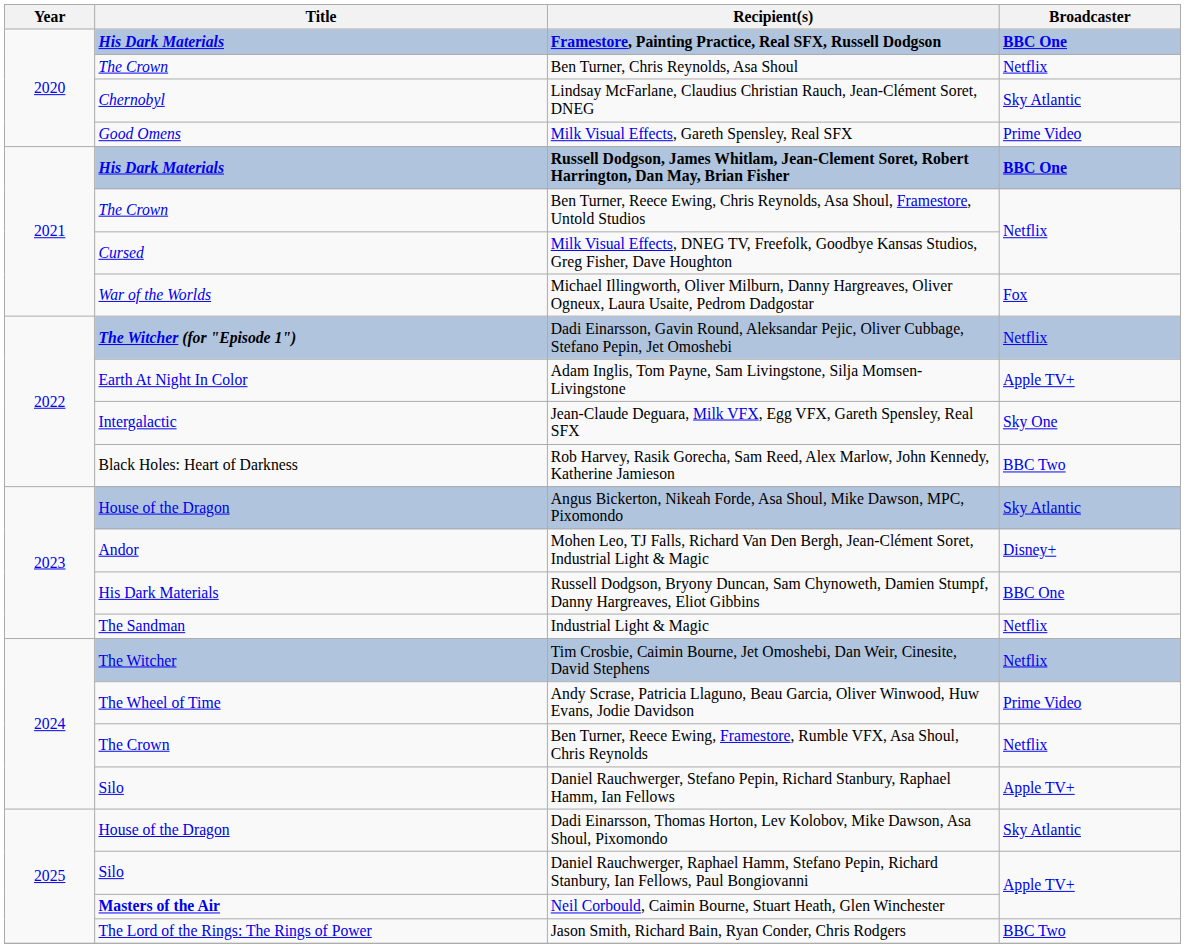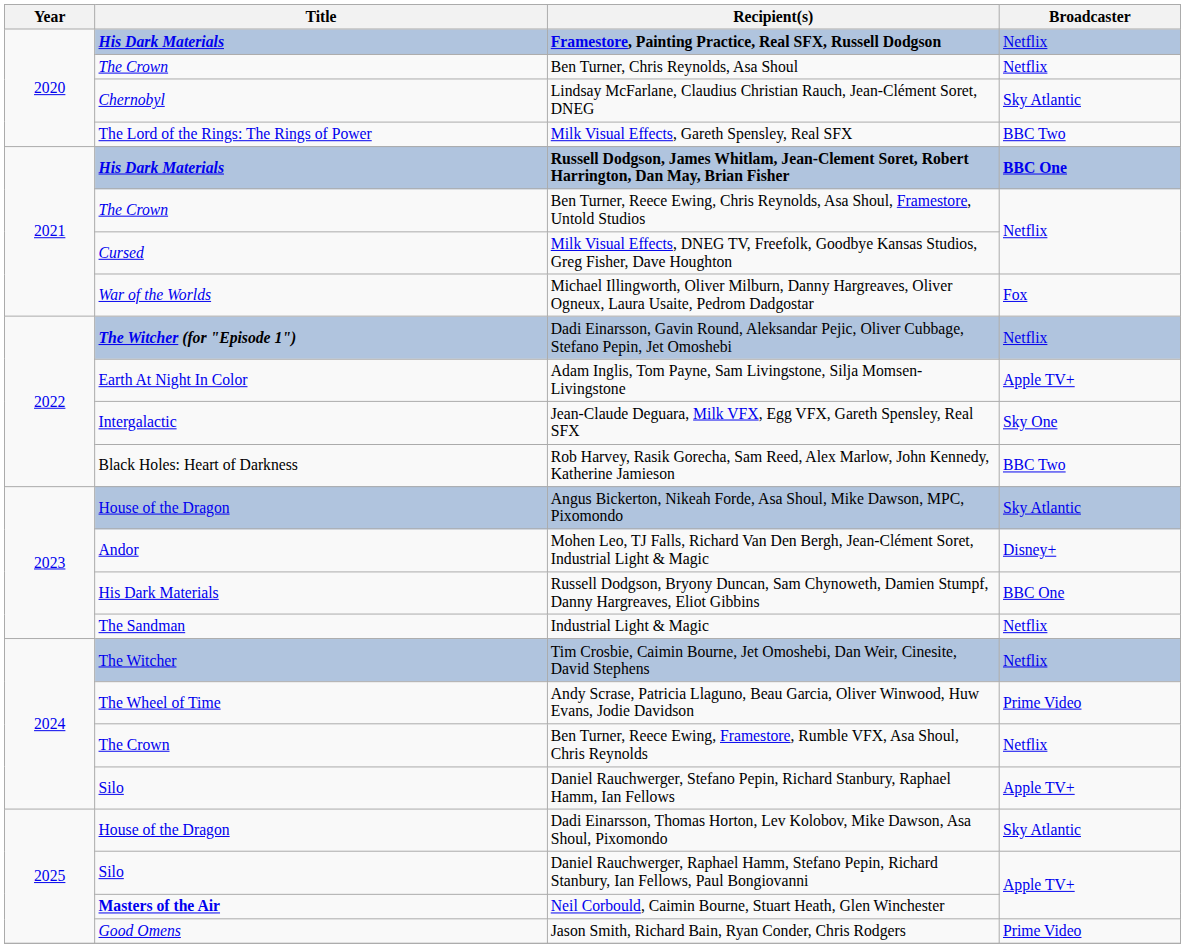 <table class="wikitable" width="95%">
 <tr>
 <th width=5%>Year</th>
 <th width=25%>Title</th>
 <th width=25%>Recipient(s)</th>
 <th width=10%>Broadcaster</th>
 </tr>
 <tr>
 <td rowspan="4" style="text-align:center;"><a href='#'>2020</a><br></td>
 <td style="background:#B0C4DE;"><strong><em><a href='#'>His Dark Materials</a></em></strong></td>
 <td style="background:#B0C4DE;"><strong><a href='#'>Framestore</a>, Painting Practice, Real SFX, Russell Dodgson</strong></td>
-<td style="background:#B0C4DE;"><strong><a href='#'>BBC One</a></strong></td>
+<td style="background:#B0C4DE;"></strong><a href='#'>Netflix</a><strong></td>
 </tr>
 <tr>
 <td><em><a href='#'>The Crown</a></em></td>
 <td>Ben Turner, Chris Reynolds, Asa Shoul</td>
 <td><a href='#'>Netflix</a></td>
 </tr>
 <tr>
 <td><em><a href='#'>Chernobyl</a></em></td>
 <td>Lindsay McFarlane, Claudius Christian Rauch, Jean-Clément Soret, DNEG</td>
 <td><a href='#'>Sky Atlantic</a></td>
 </tr>
 <tr>
-<td><em><a href='#'>Good Omens</a></em></td>
+<td></em><a href='#'>The Lord of the Rings: The Rings of Power</a><em></td>
 <td><a href='#'>Milk Visual Effects</a>, Gareth Spensley, Real SFX</td>
-<td><a href='#'>Prime Video</a></td>
+<td><a href='#'>BBC Two</a></td>
 </tr>
 <tr>
 <td rowspan="4" style="text-align:center;"><a href='#'>2021</a><br></td>
 <td style="background:#B0C4DE;"><strong><em><a href='#'>His Dark Materials</a></em></strong></td>
 <td style="background:#B0C4DE;"><strong>Russell Dodgson, James Whitlam, Jean-Clement Soret, Robert Harrington, Dan May, Brian Fisher</strong></td>
 <td style="background:#B0C4DE;"><strong><a href='#'>BBC One</a></strong></td>
 </tr>
 <tr>
 <td><em><a href='#'>The Crown</a></em></td>
 <td>Ben Turner, Reece Ewing, Chris Reynolds, Asa Shoul, <a href='#'>Framestore</a>, Untold Studios</td>
 <td rowspan="2"><a href='#'>Netflix</a></td>
 </tr>
 <tr>
 <td><em><a href='#'>Cursed</a></em></td>
 <td><a href='#'>Milk Visual Effects</a>, DNEG TV, Freefolk, Goodbye Kansas Studios, Greg Fisher, Dave Houghton</td>
 </tr>
 <tr>
 <td><em><a href='#'>War of the Worlds</a></em></td>
 <td>Michael Illingworth, Oliver Milburn, Danny Hargreaves, Oliver Ogneux, Laura Usaite, Pedrom Dadgostar</td>
 <td><a href='#'>Fox</a></td>
 </tr>
 <tr>
 <td rowspan="4" style="text-align:center;"><a href='#'>2022</a><br></td>
 <td style="background:#B0C4DE;"><strong><em><a href='#'>The Witcher</a><em> (for "Episode 1")<strong></td>
 <td style="background:#B0C4DE;"></strong>Dadi Einarsson, Gavin Round, Aleksandar Pejic, Oliver Cubbage, Stefano Pepin, Jet Omoshebi<strong></td>
 <td style="background:#B0C4DE;"></strong><a href='#'>Netflix</a><strong></td>
 </tr>
 <tr>
 <td></em><a href='#'>Earth At Night In Color</a><em></td>
 <td>Adam Inglis, Tom Payne, Sam Livingstone, Silja Momsen-Livingstone</td>
 <td><a href='#'>Apple TV+</a></td>
 </tr>
 <tr>
 <td></em><a href='#'>Intergalactic</a><em></td>
 <td>Jean-Claude Deguara, <a href='#'>Milk VFX</a>, Egg VFX, Gareth Spensley, Real SFX</td>
 <td><a href='#'>Sky One</a></td>
 </tr>
 <tr>
 <td></em>Black Holes: Heart of Darkness<em></td>
 <td>Rob Harvey, Rasik Gorecha, Sam Reed, Alex Marlow, John Kennedy, Katherine Jamieson</td>
 <td><a href='#'>BBC Two</a></td>
 </tr>
 <tr>
 <td rowspan="4" style="text-align:center;"><a href='#'>2023</a><br></td>
 <td style="background:#B0C4DE;"></em></strong><a href='#'>House of the Dragon</a><strong><em></td>
 <td style="background:#B0C4DE;"></strong>Angus Bickerton, Nikeah Forde, Asa Shoul, Mike Dawson, MPC, Pixomondo<strong></td>
 <td style="background:#B0C4DE;"></strong><a href='#'>Sky Atlantic</a><strong></td>
 </tr>
 <tr>
 <td></em><a href='#'>Andor</a><em></td>
 <td>Mohen Leo, TJ Falls, Richard Van Den Bergh, Jean-Clément Soret, Industrial Light & Magic</td>
 <td><a href='#'>Disney+</a></td>
 </tr>
 <tr>
 <td></em><a href='#'>His Dark Materials</a><em></td>
 <td>Russell Dodgson, Bryony Duncan, Sam Chynoweth, Damien Stumpf, Danny Hargreaves, Eliot Gibbins</td>
 <td><a href='#'>BBC One</a></td>
 </tr>
 <tr>
 <td></em><a href='#'>The Sandman</a><em></td>
 <td>Industrial Light & Magic</td>
 <td><a href='#'>Netflix</a></td>
 </tr>
 <tr>
 <td rowspan="4" style="text-align:center;"><a href='#'>2024</a><br></td>
 <td style="background:#B0C4DE;"></em></strong><a href='#'>The Witcher</a><strong><em></td>
 <td style="background:#B0C4DE;"></strong>Tim Crosbie, Caimin Bourne, Jet Omoshebi, Dan Weir, Cinesite, David Stephens<strong></td>
 <td style="background:#B0C4DE;"></strong><a href='#'>Netflix</a><strong></td>
 </tr>
 <tr>
 <td></em><a href='#'>The Wheel of Time</a><em></td>
 <td>Andy Scrase, Patricia Llaguno, Beau Garcia, Oliver Winwood, Huw Evans, Jodie Davidson</td>
 <td><a href='#'>Prime Video</a></td>
 </tr>
 <tr>
 <td></em><a href='#'>The Crown</a><em></td>
 <td>Ben Turner, Reece Ewing, <a href='#'>Framestore</a>, Rumble VFX, Asa Shoul, Chris Reynolds</td>
 <td><a href='#'>Netflix</a></td>
 </tr>
 <tr>
 <td></em><a href='#'>Silo</a><em></td>
 <td>Daniel Rauchwerger, Stefano Pepin, Richard Stanbury, Raphael Hamm, Ian Fellows</td>
 <td><a href='#'>Apple TV+</a></td>
 </tr>
 <tr>
 <td rowspan="4" style="text-align:center;"><a href='#'>2025</a><br></td>
 <td></em><a href='#'>House of the Dragon</a><em></td>
 <td>Dadi Einarsson, Thomas Horton, Lev Kolobov, Mike Dawson, Asa Shoul, Pixomondo</td>
 <td><a href='#'>Sky Atlantic</a></td>
 </tr>
 <tr>
 <td></em><a href='#'>Silo</a><em></td>
 <td>Daniel Rauchwerger, Raphael Hamm, Stefano Pepin, Richard Stanbury, Ian Fellows, Paul Bongiovanni</td>
 <td rowspan="2"><a href='#'>Apple TV+</a></td>
 </tr>
 <tr>
 <td><strong></em><a href='#'>Masters of the Air</a><em></strong></td>
 <td><a href='#'>Neil Corbould</a>, Caimin Bourne, Stuart Heath, Glen Winchester</td>
 </tr>
 <tr>
-<td></em><a href='#'>The Lord of the Rings: The Rings of Power</a><em></td>
+<td><em><a href='#'>Good Omens</a></em></td>
 <td>Jason Smith, Richard Bain, Ryan Conder, Chris Rodgers</td>
-<td><a href='#'>BBC Two</a></td>
+<td><a href='#'>Prime Video</a></td>
 </tr>
 <tr>
 </tr>
 </table>
